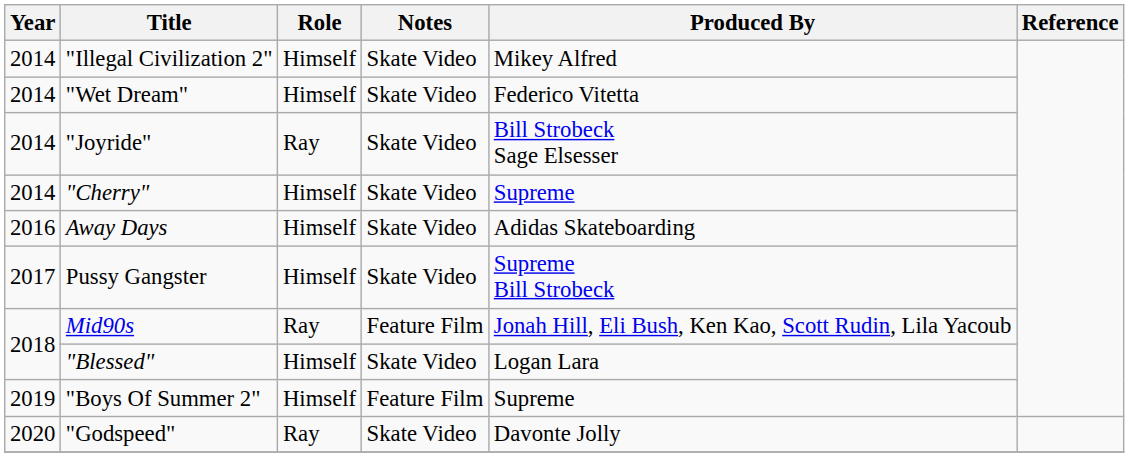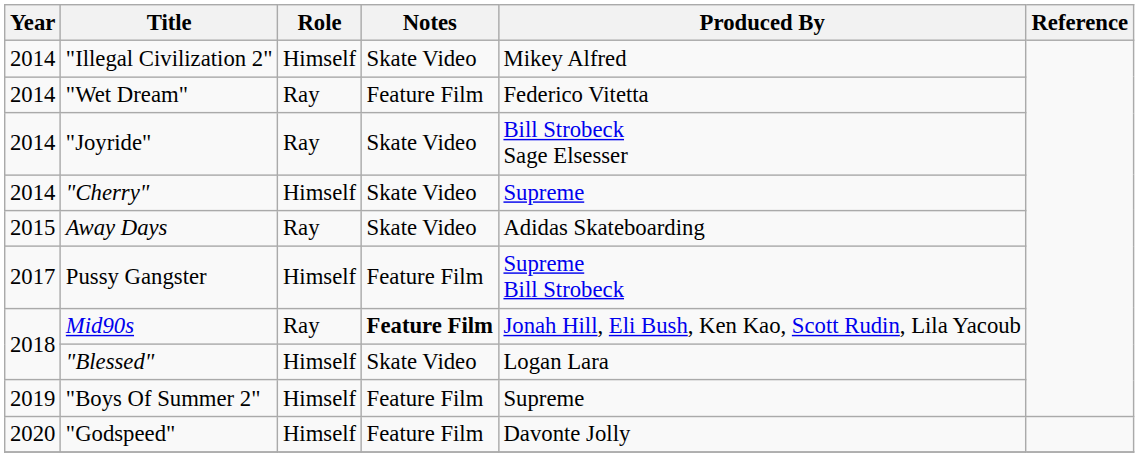 <table class="wikitable">
 <tr>
 <th>Year</th>
 <th>Title</th>
 <th>Role</th>
 <th>Notes</th>
 <th>Produced By</th>
 <th>Reference</th>
 </tr>
 <tr>
 <td>2014</td>
 <td>"Illegal Civilization 2"</td>
 <td>Himself</td>
 <td>Skate Video</td>
 <td>Mikey Alfred</td>
 <td style="text-align:center;" rowspan="9"></td>
 </tr>
 <tr>
 <td>2014</td>
 <td>"Wet Dream"</td>
-<td>Himself</td>
-<td>Skate Video</td>
+<td>Ray</td>
+<td>Feature Film</td>
 <td>Federico Vitetta</td>
 </tr>
 <tr>
 <td>2014</td>
 <td>"Joyride"</td>
 <td>Ray</td>
 <td>Skate Video</td>
 <td><a href='#'>Bill Strobeck</a><br>Sage Elsesser</td>
 </tr>
 <tr>
 <td>2014</td>
 <td><em>"Cherry"</em></td>
 <td>Himself</td>
 <td>Skate Video</td>
 <td><a href='#'>Supreme</a></td>
 </tr>
 <tr>
-<td>2016</td>
+<td>2015</td>
 <td><em>Away Days</em></td>
-<td>Himself</td>
+<td>Ray</td>
 <td>Skate Video</td>
 <td>Adidas Skateboarding</td>
 </tr>
 <tr>
 <td>2017</td>
 <td>Pussy Gangster</td>
 <td>Himself</td>
-<td>Skate Video</td>
+<td>Feature Film</td>
 <td><a href='#'>Supreme</a><br><a href='#'>Bill Strobeck</a></td>
 </tr>
 <tr>
 <td rowspan="2">2018</td>
 <td><em><a href='#'>Mid90s</a></em></td>
 <td>Ray</td>
-<td>Feature Film</td>
+<td><strong>Feature Film</strong></td>
 <td><a href='#'>Jonah Hill</a>, <a href='#'>Eli Bush</a>, Ken Kao, <a href='#'>Scott Rudin</a>, Lila Yacoub</td>
 </tr>
 <tr>
 <td><em>"Blessed"</em></td>
 <td>Himself</td>
 <td>Skate Video</td>
 <td>Logan Lara</td>
 </tr>
 <tr>
 <td>2019</td>
 <td>"Boys Of Summer 2"</td>
 <td>Himself</td>
 <td>Feature Film</td>
 <td>Supreme</td>
 </tr>
 <tr>
 <td>2020</td>
 <td>"Godspeed"</td>
-<td>Ray</td>
-<td>Skate Video</td>
+<td>Himself</td>
+<td>Feature Film</td>
 <td>Davonte Jolly</td>
 <td style="text-align:center;"></td>
 </tr>
 <tr>
 </tr>
 </table>
